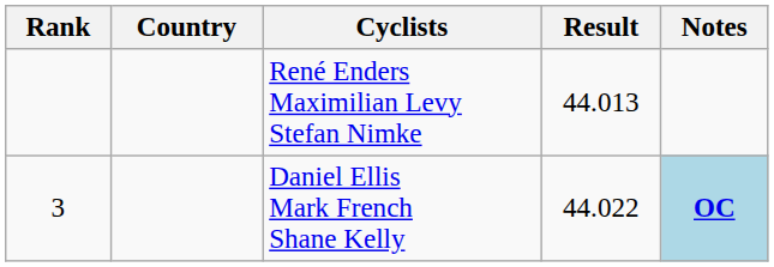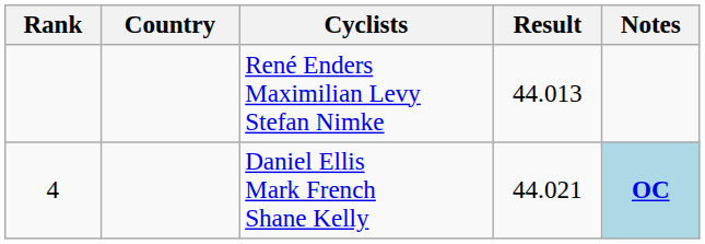 <table class="wikitable sortable" width=50% style="text-align:center;">
 <tr>
 <th>Rank</th>
 <th>Country</th>
 <th>Cyclists</th>
 <th>Result</th>
 <th>Notes</th>
 </tr>
 <tr>
 <td></td>
 <td align=left></td>
 <td align=left><a href='#'>René Enders</a><br><a href='#'>Maximilian Levy</a><br><a href='#'>Stefan Nimke</a></td>
 <td>44.013</td>
 <td></td>
 </tr>
 <tr>
-<td>3</td>
+<td>4</td>
 <td align=left></td>
 <td align=left><a href='#'>Daniel Ellis</a><br><a href='#'>Mark French</a><br><a href='#'>Shane Kelly</a></td>
-<td>44.022</td>
+<td>44.021</td>
 <td style="background: lightblue;"><strong><a href='#'>OC</a></strong></td>
 </tr>
 </table>
